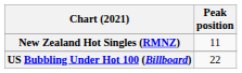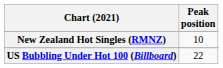 <table class="wikitable sortable plainrowheaders" style="text-align:center">
 <tr>
 <th scope="col">Chart (2021)</th>
 <th scope="col">Peak<br>position</th>
 </tr>
 <tr>
 </tr>
 <tr>
 <th scope="row">New Zealand Hot Singles (<a href='#'>RMNZ</a>)</th>
-<td>11</td>
+<td>10</td>
 </tr>
 <tr>
 </tr>
 <tr>
 <th scope="row">US <a href='#'>Bubbling Under Hot 100</a> (<em><a href='#'>Billboard</a></em>)</th>
 <td>22</td>
 </tr>
 </table>
